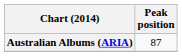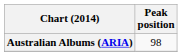 <table class="wikitable sortable plainrowheaders">
 <tr>
 <th>Chart (2014)</th>
 <th>Peak<br>position</th>
 </tr>
 <tr>
 <th scope="row">Australian Albums (<a href='#'>ARIA</a>)</th>
-<td align="center">87</td>
+<td align="center">98</td>
 </tr>
 <tr>
 </tr>
 <tr>
 </tr>
 <tr>
 </tr>
 <tr>
 </tr>
 <tr>
 </tr>
 <tr>
 </tr>
 <tr>
 </tr>
 <tr>
 </tr>
 <tr>
 </tr>
 </table>
